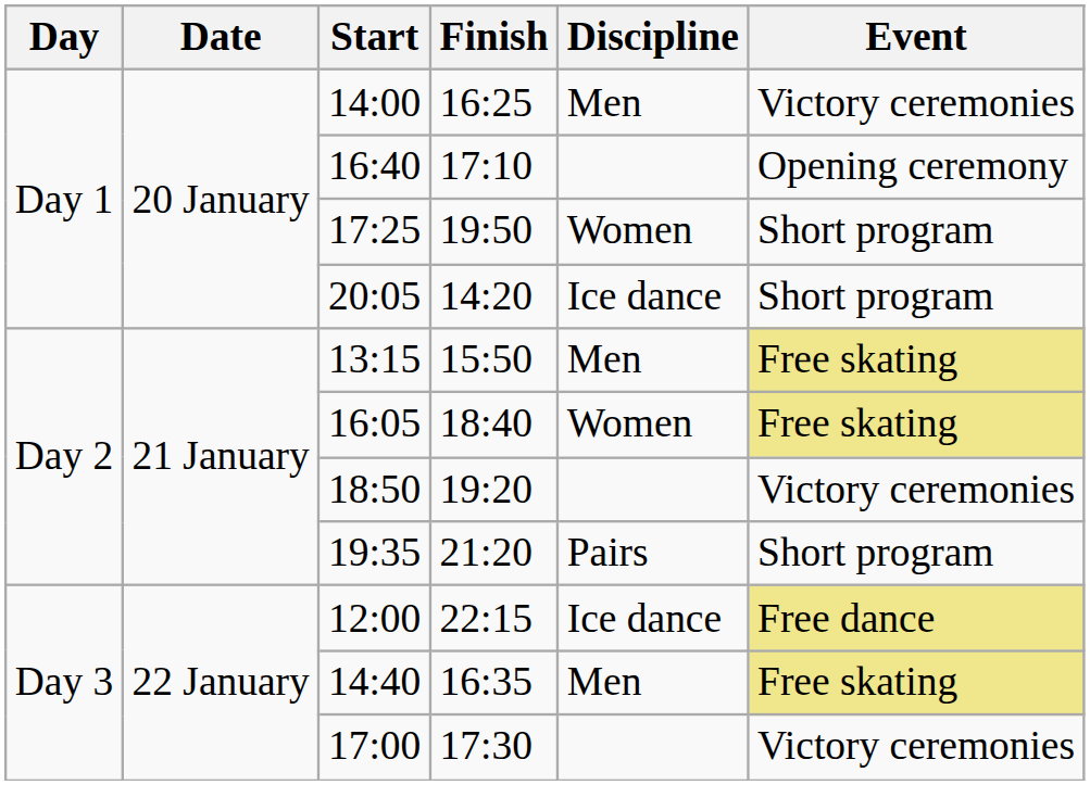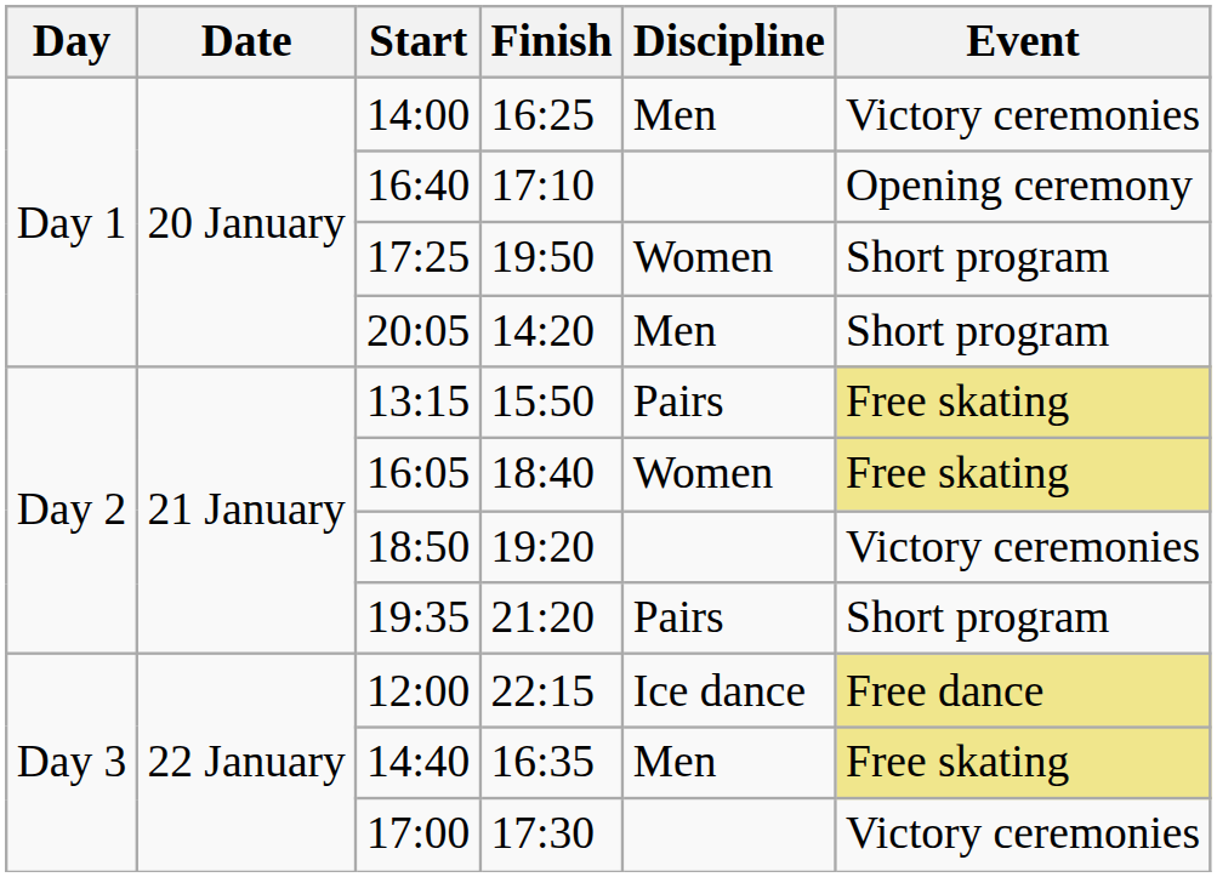 <table class="wikitable">
 <tr>
 <th>Day</th>
 <th>Date</th>
 <th>Start</th>
 <th>Finish</th>
 <th>Discipline</th>
 <th>Event</th>
 </tr>
 <tr>
 <td rowspan=4>Day 1</td>
 <td rowspan=4>20 January</td>
 <td>14:00</td>
 <td>16:25</td>
 <td>Men</td>
 <td>Victory ceremonies</td>
 </tr>
 <tr>
 <td>16:40</td>
 <td>17:10</td>
 <td></td>
 <td>Opening ceremony</td>
 </tr>
 <tr>
 <td>17:25</td>
 <td>19:50</td>
 <td>Women</td>
 <td>Short program</td>
 </tr>
 <tr>
 <td>20:05</td>
 <td>14:20</td>
-<td>Ice dance</td>
+<td>Men</td>
 <td>Short program</td>
 </tr>
 <tr>
 <td rowspan=4>Day 2</td>
 <td rowspan=4>21 January</td>
 <td>13:15</td>
 <td>15:50</td>
-<td>Men</td>
+<td>Pairs</td>
 <td bgcolor=#f0e68c>Free skating</td>
 </tr>
 <tr>
 <td>16:05</td>
 <td>18:40</td>
 <td>Women</td>
 <td bgcolor=#f0e68c>Free skating</td>
 </tr>
 <tr>
 <td>18:50</td>
 <td>19:20</td>
 <td></td>
 <td>Victory ceremonies</td>
 </tr>
 <tr>
 <td>19:35</td>
 <td>21:20</td>
 <td>Pairs</td>
 <td>Short program</td>
 </tr>
 <tr>
 <td rowspan=3>Day 3</td>
 <td rowspan=3>22 January</td>
 <td>12:00</td>
 <td>22:15</td>
 <td>Ice dance</td>
 <td bgcolor=#f0e68c>Free dance</td>
 </tr>
 <tr>
 <td>14:40</td>
 <td>16:35</td>
 <td>Men</td>
 <td bgcolor=#f0e68c>Free skating</td>
 </tr>
 <tr>
 <td>17:00</td>
 <td>17:30</td>
 <td></td>
 <td>Victory ceremonies</td>
 </tr>
 </table>
